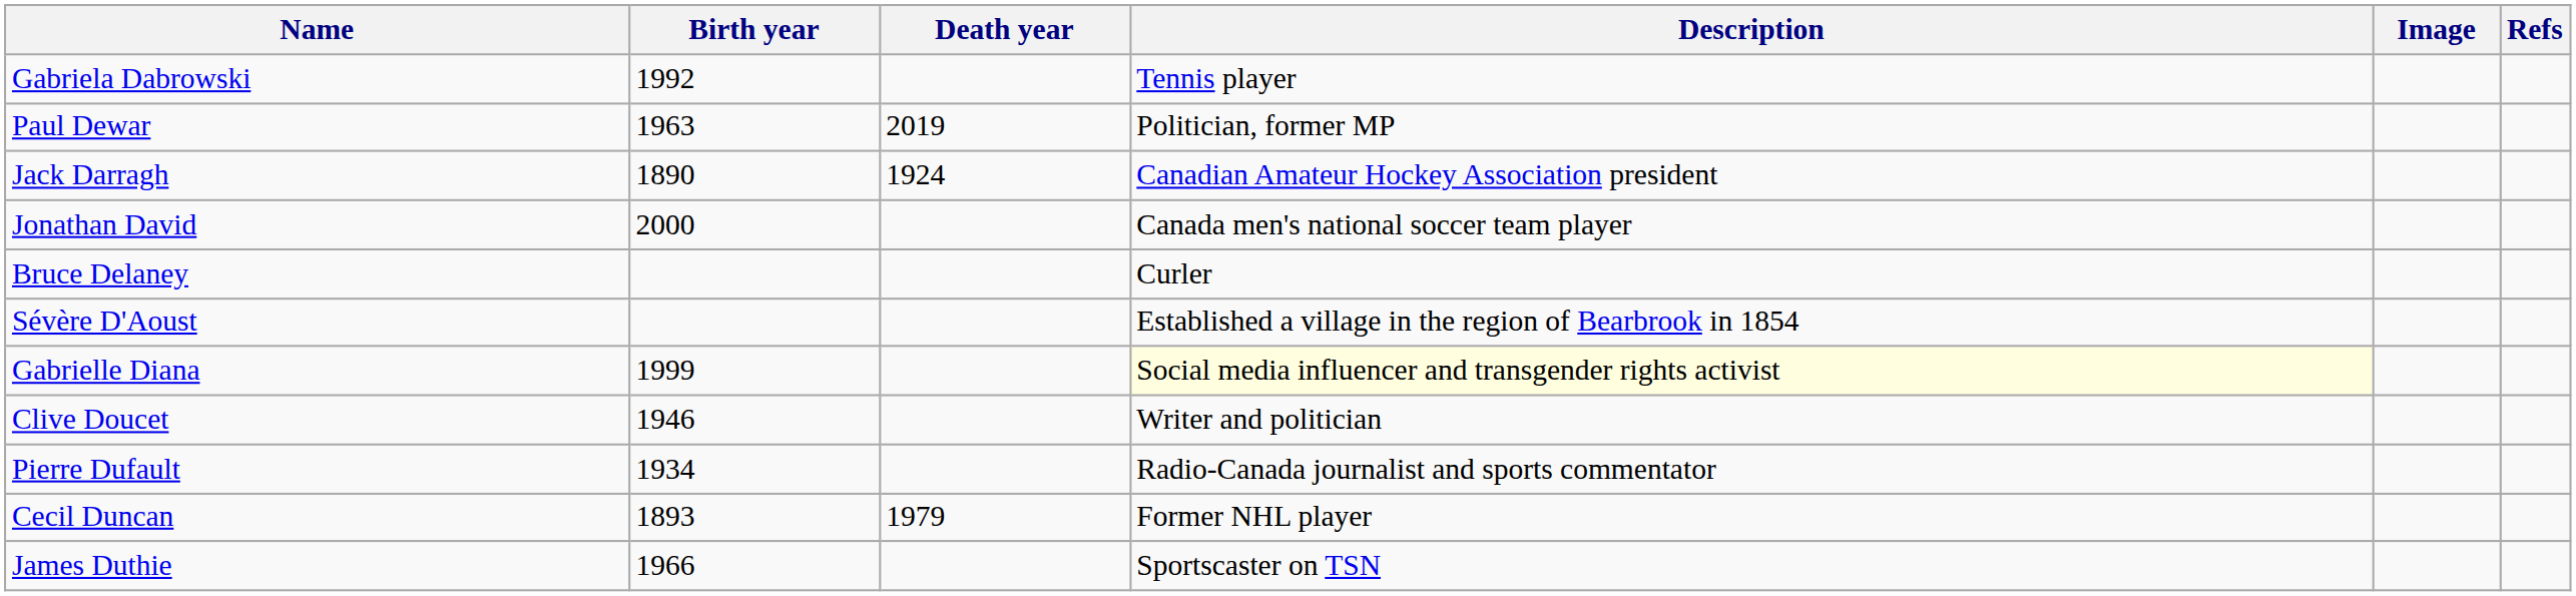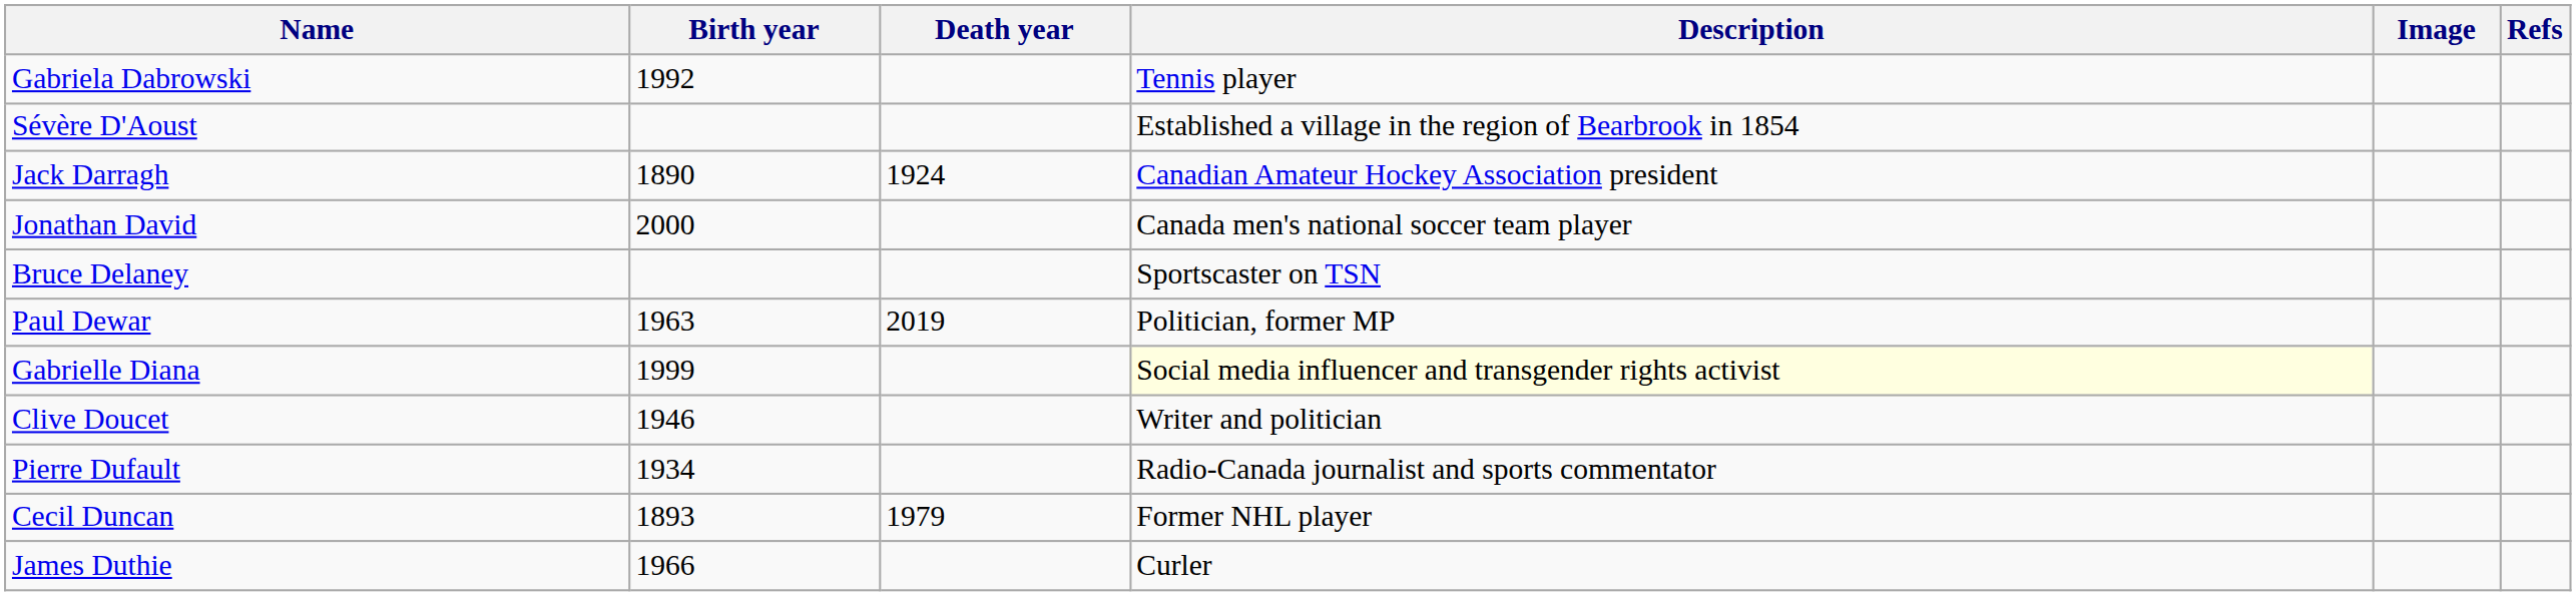 <table class="wikitable" style="font-size:90%;">
 <tr>
 <th style="background-color:#f2f2f2; color: #000080" width="25%">Name</th>
 <th style="background-color:#f2f2f2; color: #000080" width="10%">Birth year</th>
 <th style="background-color:#f2f2f2; color: #000080" width="10%">Death year</th>
 <th style="background-color:#f2f2f2; color: #000080" width="50%">Description</th>
 <th style="background-color:#f2f2f2; color: #000080" width="5%">Image</th>
 <th style="background-color:#f2f2f2; color: #000080" width="5%">Refs</th>
 </tr>
 <tr>
 <td><a href='#'>Gabriela Dabrowski</a></td>
 <td>1992</td>
 <td></td>
 <td><a href='#'>Tennis</a> player</td>
 <td></td>
 <td></td>
 </tr>
 <tr>
-<td><a href='#'>Paul Dewar</a></td>
-<td>1963</td>
-<td>2019</td>
-<td>Politician, former MP</td>
+<td><a href='#'>Sévère D'Aoust</a></td>
+<td></td>
+<td></td>
+<td>Established a village in the region of <a href='#'>Bearbrook</a> in 1854</td>
 <td></td>
 <td></td>
 </tr>
 <tr>
 <td><a href='#'>Jack Darragh</a></td>
 <td>1890</td>
 <td>1924</td>
 <td><a href='#'>Canadian Amateur Hockey Association</a> president</td>
 <td></td>
 <td></td>
 </tr>
 <tr>
 <td><a href='#'>Jonathan David</a></td>
 <td>2000</td>
 <td></td>
 <td>Canada men's national soccer team player</td>
 <td></td>
 <td></td>
 </tr>
 <tr>
 <td><a href='#'>Bruce Delaney</a></td>
 <td></td>
 <td></td>
-<td>Curler</td>
+<td>Sportscaster on <a href='#'>TSN</a></td>
 <td></td>
 <td></td>
 </tr>
 <tr>
-<td><a href='#'>Sévère D'Aoust</a></td>
-<td></td>
-<td></td>
-<td>Established a village in the region of <a href='#'>Bearbrook</a> in 1854</td>
+<td><a href='#'>Paul Dewar</a></td>
+<td>1963</td>
+<td>2019</td>
+<td>Politician, former MP</td>
 <td></td>
 <td></td>
 </tr>
 <tr>
 <td><a href='#'>Gabrielle Diana</a></td>
 <td>1999</td>
 <td></td>
 <td style="background: lightyellow;">Social media influencer and transgender rights activist</td>
 <td></td>
 <td></td>
 </tr>
 <tr>
 <td><a href='#'>Clive Doucet</a></td>
 <td>1946</td>
 <td></td>
 <td>Writer and politician</td>
 <td></td>
 <td></td>
 </tr>
 <tr>
 <td><a href='#'>Pierre Dufault</a></td>
 <td>1934</td>
 <td> </td>
 <td>Radio-Canada journalist and sports commentator</td>
 <td> </td>
 <td></td>
 </tr>
 <tr>
 <td><a href='#'>Cecil Duncan</a></td>
 <td>1893</td>
 <td>1979</td>
 <td>Former NHL player</td>
 <td> </td>
 <td></td>
 </tr>
 <tr>
 <td><a href='#'>James Duthie</a></td>
 <td>1966</td>
 <td></td>
-<td>Sportscaster on <a href='#'>TSN</a></td>
+<td>Curler</td>
 <td></td>
 <td></td>
 </tr>
 </table>
